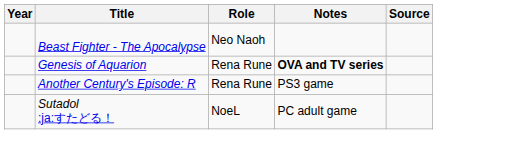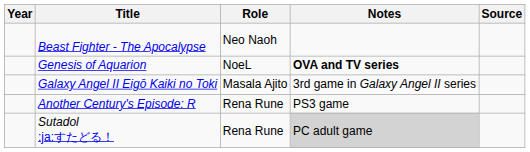 <table class="wikitable sortable plainrowheaders">
 <tr>
 <th>Year</th>
 <th>Title</th>
 <th>Role</th>
 <th class="unsortable">Notes</th>
 <th class="unsortable">Source</th>
 </tr>
 <tr>
 <td></td>
 <td><br><em><a href='#'>Beast Fighter - The Apocalypse</a></em></td>
 <td>Neo Naoh</td>
 <td><br></td>
 </tr>
 <tr>
 <td></td>
 <td><em><a href='#'>Genesis of Aquarion</a></em></td>
-<td>Rena Rune</td>
+<td>NoeL</td>
 <td><strong>OVA and TV series</strong></td>
+<td></td>
+</tr>
+<tr>
+<td></td>
+<td><em><a href='#'>Galaxy Angel II Eigō Kaiki no Toki</a></em></td>
+<td>Masala Ajito</td>
+<td>3rd game in <em>Galaxy Angel II</em> series</td>
 <td></td>
 </tr>
 <tr>
 <td></td>
 <td><em><a href='#'>Another Century's Episode: R</a></em></td>
 <td>Rena Rune</td>
 <td>PS3 game</td>
 <td></td>
 </tr>
 <tr>
 <td></td>
 <td><em>Sutadol</em><br><a href='#'>:ja:すたどる！</a><em></td>
-<td>NoeL</td>
-<td>PC adult game</td>
+<td>Rena Rune</td>
+<td style="background: lightgrey;">PC adult game</td>
 <td></td>
 </tr>
 </table>
